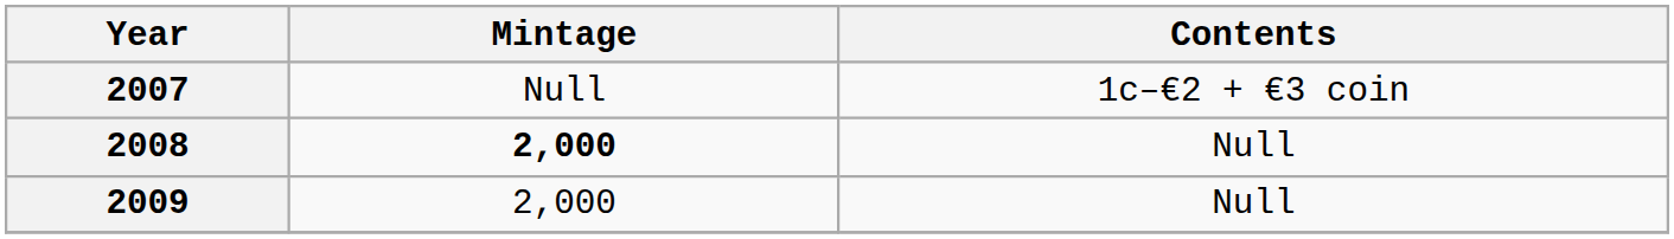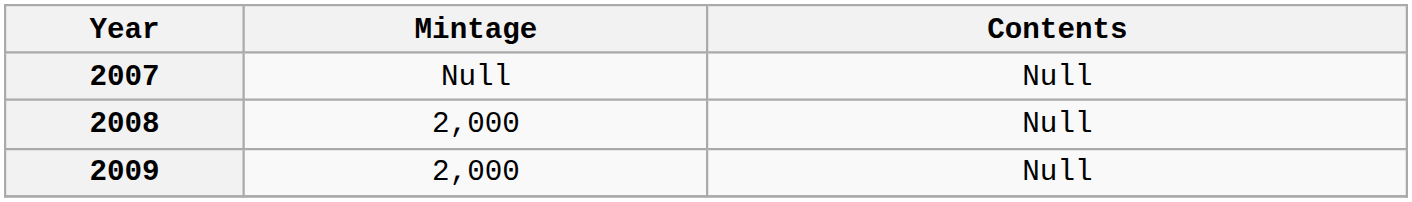 <table class="wikitable" style="width:100%;text-align:center">
 <tr>
 <th width=100px>Year</th>
 <th width=200px>Mintage</th>
 <th>Contents</th>
 </tr>
 <tr>
 <th>2007</th>
 <td>Null</td>
-<td>1c–€2 + €3 coin</td>
+<td>Null</td>
 </tr>
 <tr>
 <th>2008</th>
-<td><strong>2,000</strong></td>
+<td>2,000</td>
 <td>Null</td>
 </tr>
 <tr>
 <th>2009</th>
 <td>2,000</td>
 <td>Null</td>
 </tr>
 <tr>
 </tr>
 </table>
